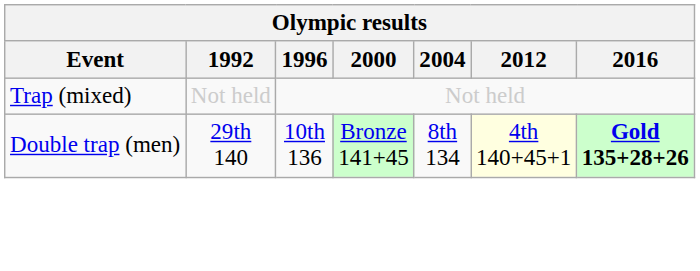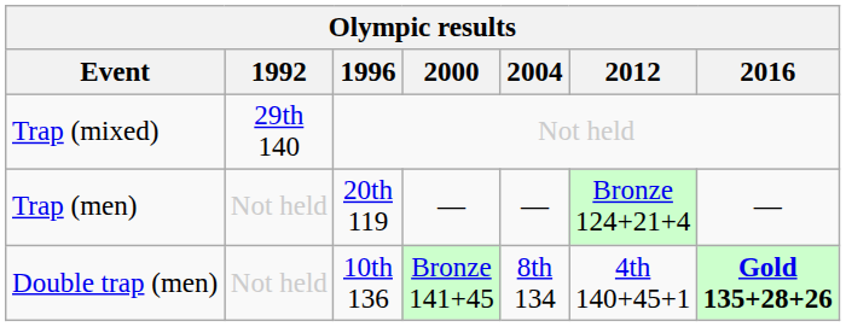 <table class="wikitable" style="text-align: center">
 <tr>
 <th colspan=7>Olympic results</th>
 </tr>
 <tr>
 <th>Event</th>
 <th>1992</th>
 <th>1996</th>
 <th>2000</th>
 <th>2004</th>
 <th>2012</th>
 <th>2016</th>
 </tr>
 <tr>
 <td align=left><a href='#'>Trap</a> (mixed)</td>
-<td style="color: #cccccc">Not held</td>
+<td><a href='#'>29th</a><br>140</td>
 <td colspan=5 style="color: #cccccc">Not held</td>
 </tr>
 <tr>
+<td align=left><a href='#'>Trap</a> (men)</td>
+<td style="color: #cccccc">Not held</td>
+<td><a href='#'>20th</a><br>119</td>
+<td>—</td>
+<td>—</td>
+<td style="background: #ccffcc"> <a href='#'>Bronze</a><br>124+21+4</td>
+<td>—</td>
+</tr>
+<tr>
 <td align=left><a href='#'>Double trap</a> (men)</td>
-<td><a href='#'>29th</a><br>140</td>
+<td style="color: #cccccc">Not held</td>
 <td><a href='#'>10th</a><br>136</td>
 <td style="background: #ccffcc"> <a href='#'>Bronze</a><br>141+45</td>
 <td><a href='#'>8th</a><br>134</td>
-<td style="background: lightyellow;"><a href='#'>4th</a><br>140+45+1</td>
+<td><a href='#'>4th</a><br>140+45+1</td>
 <td style="background: #ccffcc"><strong>  <a href='#'>Gold</a><br>135+28+26</strong></td>
 </tr>
 </table>
